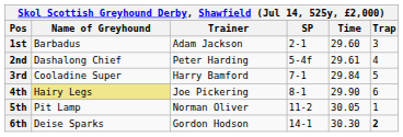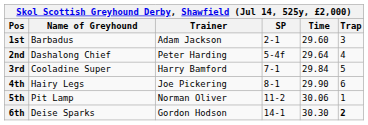 <table class="wikitable">
 <tr>
 <th colspan="6"><a href='#'>Skol Scottish Greyhound Derby</a>, <a href='#'>Shawfield</a> (Jul 14, 525y, £2,000)</th>
 </tr>
 <tr>
 <th width=30>Pos</th>
 <th width=180>Name of Greyhound</th>
 <th width=150>Trainer</th>
 <th width=50>SP</th>
 <th width=50>Time</th>
 <th width=30>Trap</th>
 </tr>
 <tr>
 <th>1st</th>
 <td>Barbadus</td>
 <td>Adam Jackson</td>
 <td>2-1</td>
 <td>29.60</td>
 <td>3</td>
 </tr>
 <tr>
 <th>2nd</th>
 <td>Dashalong Chief</td>
 <td>Peter Harding</td>
 <td>5-4f</td>
-<td>29.61</td>
+<td>29.64</td>
 <td>4</td>
 </tr>
 <tr>
 <th>3rd</th>
 <td>Cooladine Super</td>
 <td>Harry Bamford</td>
 <td>7-1</td>
 <td>29.84</td>
 <td>5</td>
 </tr>
 <tr>
 <th>4th</th>
-<td style="background: khaki;">Hairy Legs</td>
+<td>Hairy Legs</td>
 <td>Joe Pickering</td>
 <td>8-1</td>
 <td>29.90</td>
 <td>6</td>
 </tr>
 <tr>
 <th>5th</th>
 <td>Pit Lamp</td>
 <td>Norman Oliver</td>
 <td>11-2</td>
-<td>30.05</td>
+<td>30.06</td>
 <td>1</td>
 </tr>
 <tr>
 <th>6th</th>
 <td>Deise Sparks</td>
 <td>Gordon Hodson</td>
 <td>14-1</td>
 <td>30.30</td>
 <td><strong>2</strong></td>
 </tr>
 </table>
